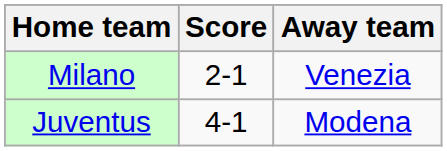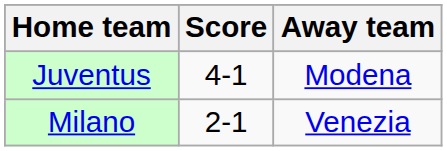 <table class="wikitable" style="text-align: center">
 <tr>
 <th>Home team</th>
 <th>Score</th>
 <th>Away team</th>
 </tr>
 <tr>
+<td bgcolor="ccffcc"><a href='#'>Juventus</a></td>
+<td>4-1</td>
+<td><a href='#'>Modena</a></td>
+</tr>
+<tr>
 <td bgcolor="ccffcc"><a href='#'>Milano</a></td>
 <td>2-1</td>
 <td><a href='#'>Venezia</a></td>
 </tr>
-<tr>
-<td bgcolor="ccffcc"><a href='#'>Juventus</a></td>
-<td>4-1</td>
-<td><a href='#'>Modena</a></td>
-</tr>
 </table>
